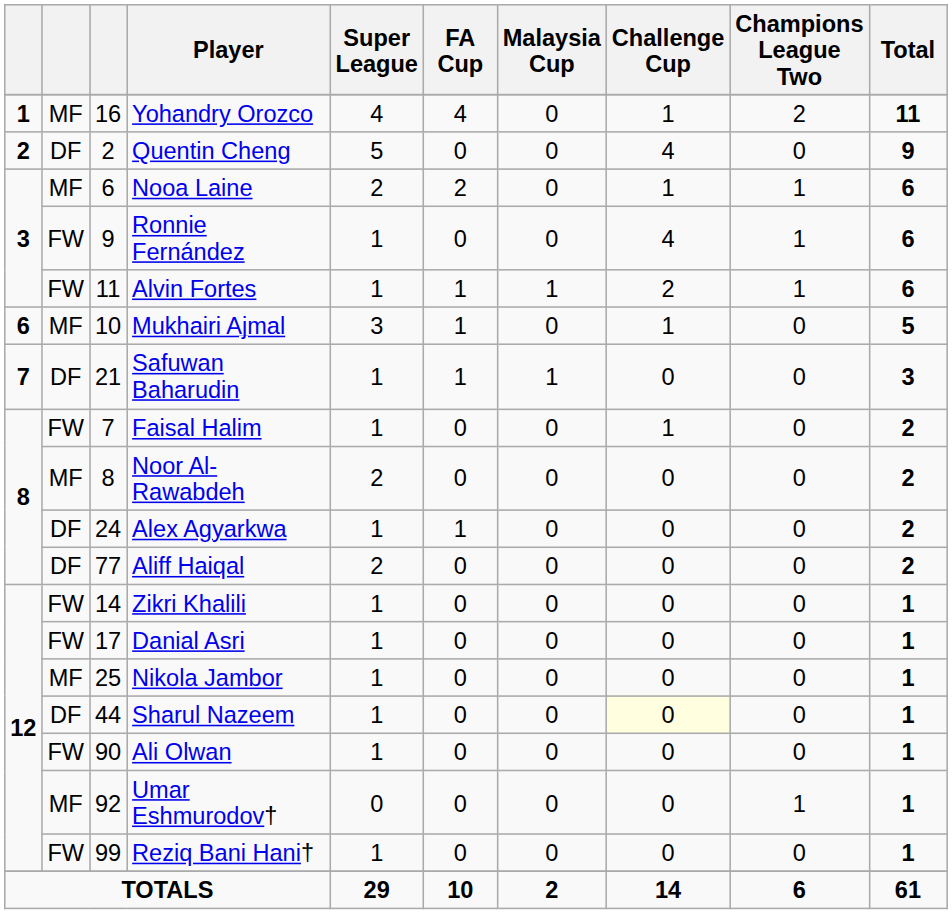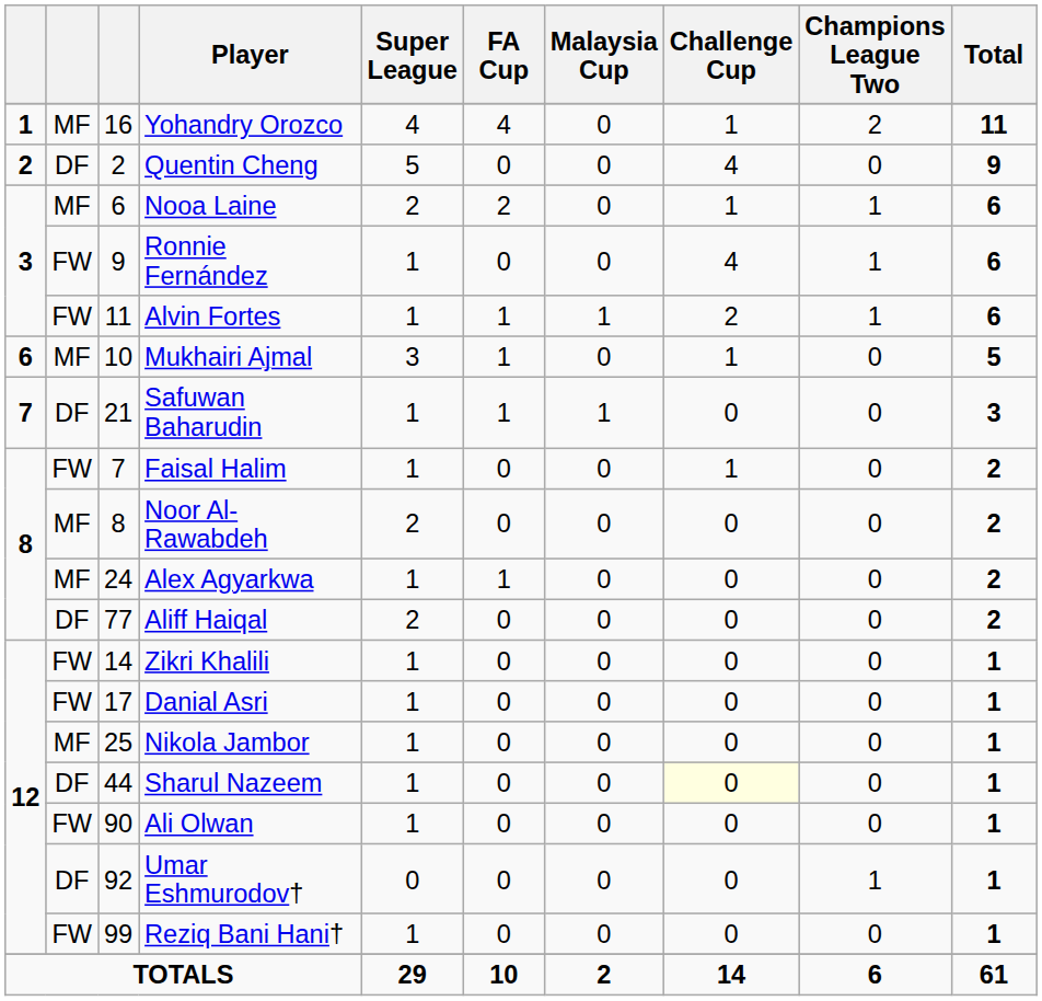 <table class="wikitable sortable" style="font-size: 95%; text-align: center;">
 <tr>
 <th width=10></th>
 <th width=10></th>
 <th width=10></th>
 <th width=150>Player</th>
 <th width=50>Super League</th>
 <th width=50>FA Cup</th>
 <th width=50>Malaysia Cup</th>
 <th width=50>Challenge Cup</th>
 <th width=50>Champions League Two</th>
 <th width=50>Total</th>
 </tr>
 <tr>
 </tr>
 <tr>
 <td><strong>1</strong></td>
 <td>MF</td>
 <td>16</td>
 <td align=left> <a href='#'>Yohandry Orozco</a></td>
 <td>4</td>
 <td>4</td>
 <td>0</td>
 <td>1</td>
 <td>2</td>
 <td><strong>11</strong></td>
 </tr>
 <tr>
 <td><strong>2</strong></td>
 <td>DF</td>
 <td>2</td>
 <td align=left> <a href='#'>Quentin Cheng</a></td>
 <td>5</td>
 <td>0</td>
 <td>0</td>
 <td>4</td>
 <td>0</td>
 <td><strong>9</strong></td>
 </tr>
 <tr>
 <td rowspan="3"><strong>3</strong></td>
 <td>MF</td>
 <td>6</td>
 <td align=left> <a href='#'>Nooa Laine</a></td>
 <td>2</td>
 <td>2</td>
 <td>0</td>
 <td>1</td>
 <td>1</td>
 <td><strong>6</strong></td>
 </tr>
 <tr>
 <td>FW</td>
 <td>9</td>
 <td align=left> <a href='#'>Ronnie Fernández</a></td>
 <td>1</td>
 <td>0</td>
 <td>0</td>
 <td>4</td>
 <td>1</td>
 <td><strong>6</strong></td>
 </tr>
 <tr>
 <td>FW</td>
 <td>11</td>
 <td align="left"> <a href='#'>Alvin Fortes</a></td>
 <td>1</td>
 <td>1</td>
 <td>1</td>
 <td>2</td>
 <td>1</td>
 <td><strong>6</strong></td>
 </tr>
 <tr>
 <td><strong>6</strong></td>
 <td>MF</td>
 <td>10</td>
 <td align=left> <a href='#'>Mukhairi Ajmal</a></td>
 <td>3</td>
 <td>1</td>
 <td>0</td>
 <td>1</td>
 <td>0</td>
 <td><strong>5</strong></td>
 </tr>
 <tr>
 <td><strong>7</strong></td>
 <td>DF</td>
 <td>21</td>
 <td align=left> <a href='#'>Safuwan Baharudin</a></td>
 <td>1</td>
 <td>1</td>
 <td>1</td>
 <td>0</td>
 <td>0</td>
 <td><strong>3</strong></td>
 </tr>
 <tr>
 <td rowspan="4"><strong>8</strong></td>
 <td>FW</td>
 <td>7</td>
 <td align=left> <a href='#'>Faisal Halim</a></td>
 <td>1</td>
 <td>0</td>
 <td>0</td>
 <td>1</td>
 <td>0</td>
 <td><strong>2</strong></td>
 </tr>
 <tr>
 <td>MF</td>
 <td>8</td>
 <td align=left> <a href='#'>Noor Al-Rawabdeh</a></td>
 <td>2</td>
 <td>0</td>
 <td>0</td>
 <td>0</td>
 <td>0</td>
 <td><strong>2</strong></td>
 </tr>
 <tr>
-<td>DF</td>
+<td>MF</td>
 <td>24</td>
 <td align=left> <a href='#'>Alex Agyarkwa</a></td>
 <td>1</td>
 <td>1</td>
 <td>0</td>
 <td>0</td>
 <td>0</td>
 <td><strong>2</strong></td>
 </tr>
 <tr>
 <td>DF</td>
 <td>77</td>
 <td align=left> <a href='#'>Aliff Haiqal</a></td>
 <td>2</td>
 <td>0</td>
 <td>0</td>
 <td>0</td>
 <td>0</td>
 <td><strong>2</strong></td>
 </tr>
 <tr>
 <td rowspan="7"><strong>12</strong></td>
 <td>FW</td>
 <td>14</td>
 <td align=left> <a href='#'>Zikri Khalili</a></td>
 <td>1</td>
 <td>0</td>
 <td>0</td>
 <td>0</td>
 <td>0</td>
 <td><strong>1</strong></td>
 </tr>
 <tr>
 <td>FW</td>
 <td>17</td>
 <td align=left> <a href='#'>Danial Asri</a></td>
 <td>1</td>
 <td>0</td>
 <td>0</td>
 <td>0</td>
 <td>0</td>
 <td><strong>1</strong></td>
 </tr>
 <tr>
 <td>MF</td>
 <td>25</td>
 <td align=left> <a href='#'>Nikola Jambor</a></td>
 <td>1</td>
 <td>0</td>
 <td>0</td>
 <td>0</td>
 <td>0</td>
 <td><strong>1</strong></td>
 </tr>
 <tr>
 <td>DF</td>
 <td>44</td>
 <td align=left> <a href='#'>Sharul Nazeem</a></td>
 <td>1</td>
 <td>0</td>
 <td>0</td>
 <td style="background: lightyellow;">0</td>
 <td>0</td>
 <td><strong>1</strong></td>
 </tr>
 <tr>
 <td>FW</td>
 <td>90</td>
 <td align=left> <a href='#'>Ali Olwan</a></td>
 <td>1</td>
 <td>0</td>
 <td>0</td>
 <td>0</td>
 <td>0</td>
 <td><strong>1</strong></td>
 </tr>
 <tr>
-<td>MF</td>
+<td>DF</td>
 <td>92</td>
 <td align=left> <a href='#'>Umar Eshmurodov</a>†</td>
 <td>0</td>
 <td>0</td>
 <td>0</td>
 <td>0</td>
 <td>1</td>
 <td><strong>1</strong></td>
 </tr>
 <tr>
 <td>FW</td>
 <td>99</td>
 <td align=left> <a href='#'>Reziq Bani Hani</a>†</td>
 <td>1</td>
 <td>0</td>
 <td>0</td>
 <td>0</td>
 <td>0</td>
 <td><strong>1</strong></td>
 </tr>
 <tr>
 </tr>
 <tr class="sortbottom">
 <td colspan=4><strong>TOTALS</strong></td>
 <td><strong>29</strong></td>
 <td><strong>10</strong></td>
 <td><strong>2</strong></td>
 <td><strong>14</strong></td>
 <td><strong>6</strong></td>
 <td><strong>61</strong></td>
 </tr>
 </table>
